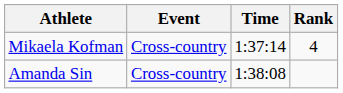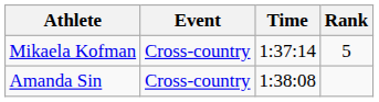 <table class=wikitable style="font-size:95%">
 <tr>
 <th>Athlete</th>
 <th>Event</th>
 <th>Time</th>
 <th>Rank</th>
 </tr>
 <tr>
 <td><a href='#'>Mikaela Kofman</a></td>
 <td align=center><a href='#'>Cross-country</a></td>
 <td align=center>1:37:14</td>
-<td align=center>4</td>
+<td align=center>5</td>
 </tr>
 <tr>
 <td><a href='#'>Amanda Sin</a></td>
 <td align=center><a href='#'>Cross-country</a></td>
 <td align=center>1:38:08</td>
 <td align=center></td>
 </tr>
 </table>
